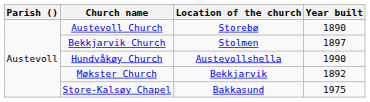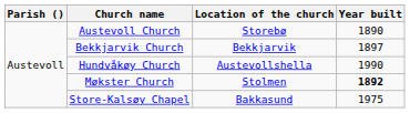 <table class="wikitable" style="text-align:center">
 <tr>
 <th>Parish ()</th>
 <th>Church name</th>
 <th>Location of the church</th>
 <th>Year built</th>
 </tr>
 <tr>
 <td rowspan="5">Austevoll</td>
 <td><a href='#'>Austevoll Church</a></td>
 <td><a href='#'>Storebø</a></td>
 <td>1890</td>
 </tr>
 <tr>
 <td><a href='#'>Bekkjarvik Church</a></td>
-<td><a href='#'>Stolmen</a></td>
+<td><a href='#'>Bekkjarvik</a></td>
 <td>1897</td>
 </tr>
 <tr>
 <td><a href='#'>Hundvåkøy Church</a></td>
 <td><a href='#'>Austevollshella</a></td>
 <td>1990</td>
 </tr>
 <tr>
 <td><a href='#'>Møkster Church</a></td>
-<td><a href='#'>Bekkjarvik</a></td>
-<td>1892</td>
+<td><a href='#'>Stolmen</a></td>
+<td><strong>1892</strong></td>
 </tr>
 <tr>
 <td><a href='#'>Store-Kalsøy Chapel</a></td>
 <td><a href='#'>Bakkasund</a></td>
 <td>1975</td>
 </tr>
 </table>
